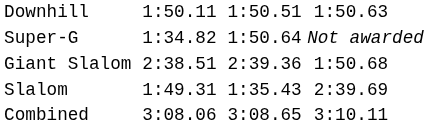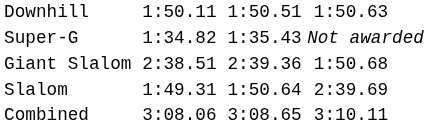 <table>
 <tr>
 <td>Downhill<br></td>
 <td></td>
 <td>1:50.11</td>
 <td></td>
 <td>1:50.51</td>
 <td></td>
 <td>1:50.63</td>
 </tr>
 <tr valign="top">
 <td>Super-G<br></td>
 <td></td>
 <td>1:34.82</td>
 <td> <br> </td>
-<td>1:50.64</td>
+<td>1:35.43</td>
 <td colspan=2 align=center><em>Not awarded</em></td>
 </tr>
 <tr>
 <td>Giant Slalom<br></td>
 <td></td>
 <td>2:38.51</td>
 <td></td>
 <td>2:39.36</td>
 <td></td>
 <td>1:50.68</td>
 </tr>
 <tr>
 <td>Slalom<br></td>
 <td></td>
 <td>1:49.31</td>
 <td></td>
-<td>1:35.43</td>
+<td>1:50.64</td>
 <td></td>
 <td>2:39.69</td>
 </tr>
 <tr>
 <td>Combined<br></td>
 <td></td>
 <td>3:08.06</td>
 <td></td>
 <td>3:08.65</td>
 <td></td>
 <td>3:10.11</td>
 </tr>
 </table>
